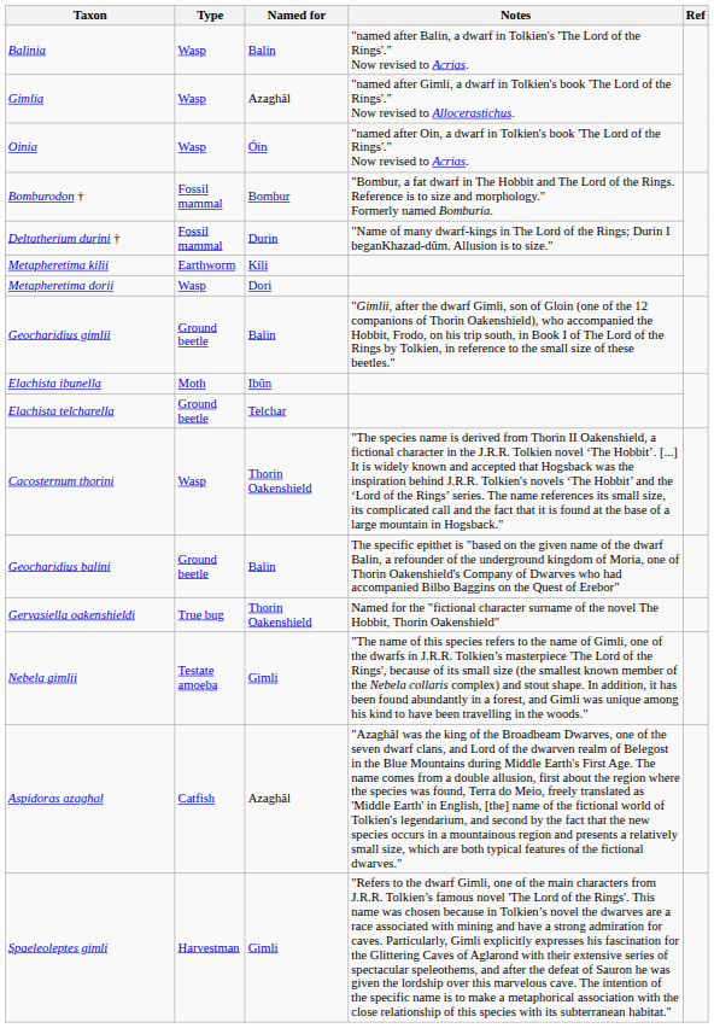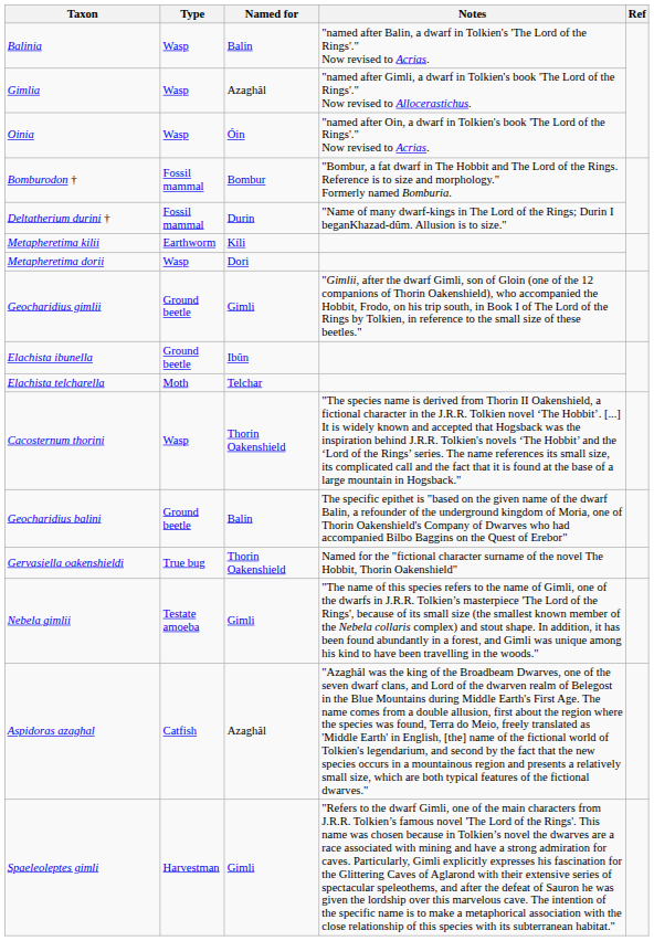 <table class="wikitable sortable" width="100%">
 <tr>
 <th style="width:25%;">Taxon</th>
 <th style="width:10%;">Type</th>
 <th style="width:15%;">Named for</th>
 <th style="width:50%;">Notes</th>
 <th class="unsortable">Ref</th>
 </tr>
 <tr>
 <td><em><a href='#'>Balinia</a></em> </td>
 <td><a href='#'>Wasp</a></td>
 <td><a href='#'>Balin</a></td>
 <td>"named after Balin, a dwarf in Tolkien's 'The Lord of the Rings'."<br>Now revised to <em><a href='#'>Acrias</a></em>.</td>
 <td rowspan="3"></td>
 </tr>
 <tr>
 <td><em><a href='#'>Gimlia</a></em> </td>
 <td><a href='#'>Wasp</a></td>
 <td>Azaghâl</td>
 <td>"named after Gimli, a dwarf in Tolkien's book 'The Lord of the Rings'."<br>Now revised to <em><a href='#'>Allocerastichus</a></em>.</td>
 </tr>
 <tr>
 <td><em><a href='#'>Oinia</a></em> </td>
 <td><a href='#'>Wasp</a></td>
 <td><a href='#'>Óin</a></td>
 <td>"named after Oin, a dwarf in Tolkien's book 'The Lord of the Rings'."<br>Now revised to <em><a href='#'>Acrias</a></em>.</td>
 </tr>
 <tr>
 <td><em><a href='#'>Bomburodon</a></em> † </td>
 <td><a href='#'>Fossil mammal</a></td>
 <td><a href='#'>Bombur</a></td>
 <td>"Bombur, a fat dwarf in The Hobbit and The Lord of the Rings. Reference is to size and morphology."<br>Formerly named <em>Bomburia</em>.</td>
 <td rowspan="2"></td>
 </tr>
 <tr>
 <td><em><a href='#'>Deltatherium durini</a></em> † </td>
 <td><a href='#'>Fossil mammal</a></td>
 <td><a href='#'>Durin</a></td>
 <td>"Name of many dwarf-kings in The Lord of the Rings; Durin I beganKhazad-dûm. Allusion is to size."</td>
 </tr>
 <tr>
 <td><em><a href='#'>Metapheretima kilii</a></em> </td>
 <td><a href='#'>Earthworm</a></td>
 <td><a href='#'>Kíli</a></td>
 <td></td>
 <td rowspan="2"></td>
 </tr>
 <tr>
 <td><em><a href='#'>Metapheretima dorii</a></em> </td>
 <td><a href='#'>Wasp</a></td>
 <td><a href='#'>Dori</a></td>
 <td></td>
 </tr>
 <tr>
 <td><em><a href='#'>Geocharidius gimlii</a></em> </td>
 <td><a href='#'>Ground beetle</a></td>
-<td><a href='#'>Balin</a></td>
+<td><a href='#'>Gimli</a></td>
 <td>"<em>Gimlii</em>, after the dwarf Gimli, son of Gloin (one of the 12 companions of Thorin Oakenshield), who accompanied the Hobbit, Frodo, on his trip south, in Book I of The Lord of the Rings by Tolkien, in reference to the small size of these beetles."</td>
 <td></td>
 </tr>
 <tr>
 <td><em><a href='#'>Elachista ibunella</a></em> </td>
-<td><a href='#'>Moth</a></td>
+<td><a href='#'>Ground beetle</a></td>
 <td><a href='#'>Ibûn</a></td>
 <td></td>
 <td rowspan="2"></td>
 </tr>
 <tr>
 <td><em><a href='#'>Elachista telcharella</a></em> </td>
-<td><a href='#'>Ground beetle</a></td>
+<td><a href='#'>Moth</a></td>
 <td><a href='#'>Telchar</a></td>
 <td></td>
 </tr>
 <tr>
 <td><em><a href='#'>Cacosternum thorini</a></em> </td>
 <td><a href='#'>Wasp</a></td>
 <td><a href='#'>Thorin Oakenshield</a></td>
 <td>"The species name is derived from Thorin II Oakenshield, a fictional character in the J.R.R. Tolkien novel ‘The Hobbit’. [...] It is widely known and accepted that Hogsback was the inspiration behind J.R.R. Tolkien's novels ‘The Hobbit’ and the ‘Lord of the Rings’ series. The name references its small size, its complicated call and the fact that it is found at the base of a large mountain in Hogsback."</td>
 <td></td>
 </tr>
 <tr>
 <td><em><a href='#'>Geocharidius balini</a></em> </td>
 <td><a href='#'>Ground beetle</a></td>
 <td><a href='#'>Balin</a></td>
 <td>The specific epithet is "based on the given name of the dwarf Balin, a refounder of the underground kingdom of Moria, one of Thorin Oakenshield's Company of Dwarves who had accompanied Bilbo Baggins on the Quest of Erebor"</td>
 <td></td>
 </tr>
 <tr>
 <td><em><a href='#'>Gervasiella oakenshieldi</a></em> </td>
 <td><a href='#'>True bug</a></td>
 <td><a href='#'>Thorin Oakenshield</a></td>
 <td>Named for the "fictional character surname of the novel The Hobbit, Thorin Oakenshield"</td>
 <td></td>
 </tr>
 <tr>
 <td><em><a href='#'>Nebela gimlii</a></em> </td>
 <td><a href='#'>Testate amoeba</a></td>
 <td><a href='#'>Gimli</a></td>
 <td>"The name of this species refers to the name of Gimli, one of the dwarfs in J.R.R. Tolkien’s masterpiece 'The Lord of the Rings', because of its small size (the smallest known member of the <em>Nebela collaris</em> complex) and stout shape. In addition, it has been found abundantly in a forest, and Gimli was unique among his kind to have been travelling in the woods."</td>
 <td></td>
 </tr>
 <tr>
 <td><em><a href='#'>Aspidoras azaghal</a></em> </td>
 <td><a href='#'>Catfish</a></td>
 <td>Azaghâl</td>
 <td>"Azaghâl was the king of the Broadbeam Dwarves, one of the seven dwarf clans, and Lord of the dwarven realm of Belegost in the Blue Mountains during Middle Earth's First Age. The name comes from a double allusion, first about the region where the species was found, Terra do Meio, freely translated as 'Middle Earth' in English, [the] name of the fictional world of Tolkien's legendarium, and second by the fact that the new species occurs in a mountainous region and presents a relatively small size, which are both typical features of the fictional dwarves."</td>
 <td></td>
 </tr>
 <tr>
 <td><em><a href='#'>Spaeleoleptes gimli</a></em> </td>
 <td><a href='#'>Harvestman</a></td>
 <td><a href='#'>Gimli</a></td>
 <td>"Refers to the dwarf Gimli, one of the main characters from J.R.R. Tolkien’s famous novel 'The Lord of the Rings'. This name was chosen because in Tolkien’s novel the dwarves are a race associated with mining and have a strong admiration for caves. Particularly, Gimli explicitly expresses his fascination for the Glittering Caves of Aglarond with their extensive series of spectacular speleothems, and after the defeat of Sauron he was given the lordship over this marvelous cave. The intention of the specific name is to make a metaphorical association with the close relationship of this species with its subterranean habitat."</td>
 <td></td>
 </tr>
 </table>
